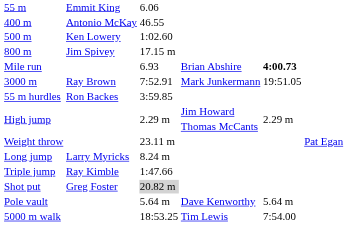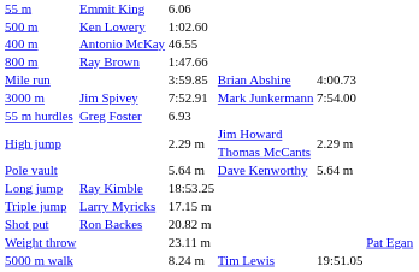 <table>
 <tr>
 <td><a href='#'>55 m</a></td>
 <td><a href='#'>Emmit King</a></td>
 <td>6.06</td>
+<td></td>
+<td></td>
+<td></td>
+<td></td>
+</tr>
+<tr>
+<td><a href='#'>500 m</a></td>
+<td><a href='#'>Ken Lowery</a></td>
+<td>1:02.60</td>
 <td></td>
 <td></td>
 <td></td>
 <td></td>
 </tr>
 <tr>
 <td><a href='#'>400 m</a></td>
 <td><a href='#'>Antonio McKay</a></td>
 <td>46.55</td>
 <td></td>
 <td></td>
 <td></td>
 <td></td>
 </tr>
 <tr>
-<td><a href='#'>500 m</a></td>
-<td><a href='#'>Ken Lowery</a></td>
-<td>1:02.60</td>
-<td></td>
-<td></td>
-<td></td>
-<td></td>
-</tr>
-<tr>
 <td><a href='#'>800 m</a></td>
-<td><a href='#'>Jim Spivey</a></td>
-<td>17.15 m</td>
+<td><a href='#'>Ray Brown</a></td>
+<td>1:47.66</td>
 <td></td>
 <td></td>
 <td></td>
 <td></td>
 </tr>
 <tr>
 <td><a href='#'>Mile run</a></td>
 <td></td>
-<td>6.93</td>
+<td>3:59.85</td>
 <td><a href='#'>Brian Abshire</a></td>
-<td><strong>4:00.73</strong></td>
+<td>4:00.73</td>
 <td></td>
 <td></td>
 </tr>
 <tr>
 <td><a href='#'>3000 m</a></td>
-<td><a href='#'>Ray Brown</a></td>
+<td><a href='#'>Jim Spivey</a></td>
 <td>7:52.91</td>
 <td><a href='#'>Mark Junkermann</a></td>
-<td>19:51.05</td>
+<td>7:54.00</td>
 <td></td>
 <td></td>
 </tr>
 <tr>
 <td><a href='#'>55 m hurdles</a></td>
-<td><a href='#'>Ron Backes</a></td>
-<td>3:59.85</td>
+<td><a href='#'>Greg Foster</a></td>
+<td>6.93</td>
 <td></td>
 <td></td>
 <td></td>
 <td></td>
 </tr>
 <tr>
 <td rowspan=2><a href='#'>High jump</a></td>
 <td rowspan=2></td>
 <td rowspan=2>2.29 m</td>
 <td><a href='#'>Jim Howard</a></td>
 <td rowspan=2>2.29 m</td>
 <td rowspan=2></td>
 <td rowspan=2></td>
 </tr>
 <tr>
 <td><a href='#'>Thomas McCants</a></td>
 </tr>
 <tr>
+<td><a href='#'>Pole vault</a></td>
+<td></td>
+<td>5.64 m</td>
+<td><a href='#'>Dave Kenworthy</a></td>
+<td>5.64 m</td>
+<td></td>
+<td></td>
+</tr>
+<tr>
+<td><a href='#'>Long jump</a></td>
+<td><a href='#'>Ray Kimble</a></td>
+<td>18:53.25</td>
+<td></td>
+<td></td>
+<td></td>
+<td></td>
+</tr>
+<tr>
+<td><a href='#'>Triple jump</a></td>
+<td><a href='#'>Larry Myricks</a></td>
+<td>17.15 m</td>
+<td></td>
+<td></td>
+<td></td>
+<td></td>
+</tr>
+<tr>
+<td><a href='#'>Shot put</a></td>
+<td><a href='#'>Ron Backes</a></td>
+<td>20.82 m</td>
+<td></td>
+<td></td>
+<td></td>
+<td></td>
+</tr>
+<tr>
 <td><a href='#'>Weight throw</a></td>
 <td></td>
 <td>23.11 m</td>
 <td></td>
 <td></td>
 <td><a href='#'>Pat Egan</a></td>
 <td></td>
 </tr>
 <tr>
-<td><a href='#'>Long jump</a></td>
-<td><a href='#'>Larry Myricks</a></td>
-<td>8.24 m</td>
-<td></td>
-<td></td>
-<td></td>
-<td></td>
-</tr>
-<tr>
-<td><a href='#'>Triple jump</a></td>
-<td><a href='#'>Ray Kimble</a></td>
-<td>1:47.66</td>
-<td></td>
-<td></td>
-<td></td>
-<td></td>
-</tr>
-<tr>
-<td><a href='#'>Shot put</a></td>
-<td><a href='#'>Greg Foster</a></td>
-<td style="background: lightgrey;">20.82 m</td>
-<td></td>
-<td></td>
-<td></td>
-<td></td>
-</tr>
-<tr>
-<td><a href='#'>Pole vault</a></td>
-<td></td>
-<td>5.64 m</td>
-<td><a href='#'>Dave Kenworthy</a></td>
-<td>5.64 m</td>
-<td></td>
-<td></td>
-</tr>
-<tr>
 <td><a href='#'>5000 m walk</a></td>
 <td></td>
-<td>18:53.25</td>
+<td>8.24 m</td>
 <td><a href='#'>Tim Lewis</a></td>
-<td>7:54.00</td>
+<td>19:51.05</td>
 <td></td>
 <td></td>
 </tr>
 </table>
